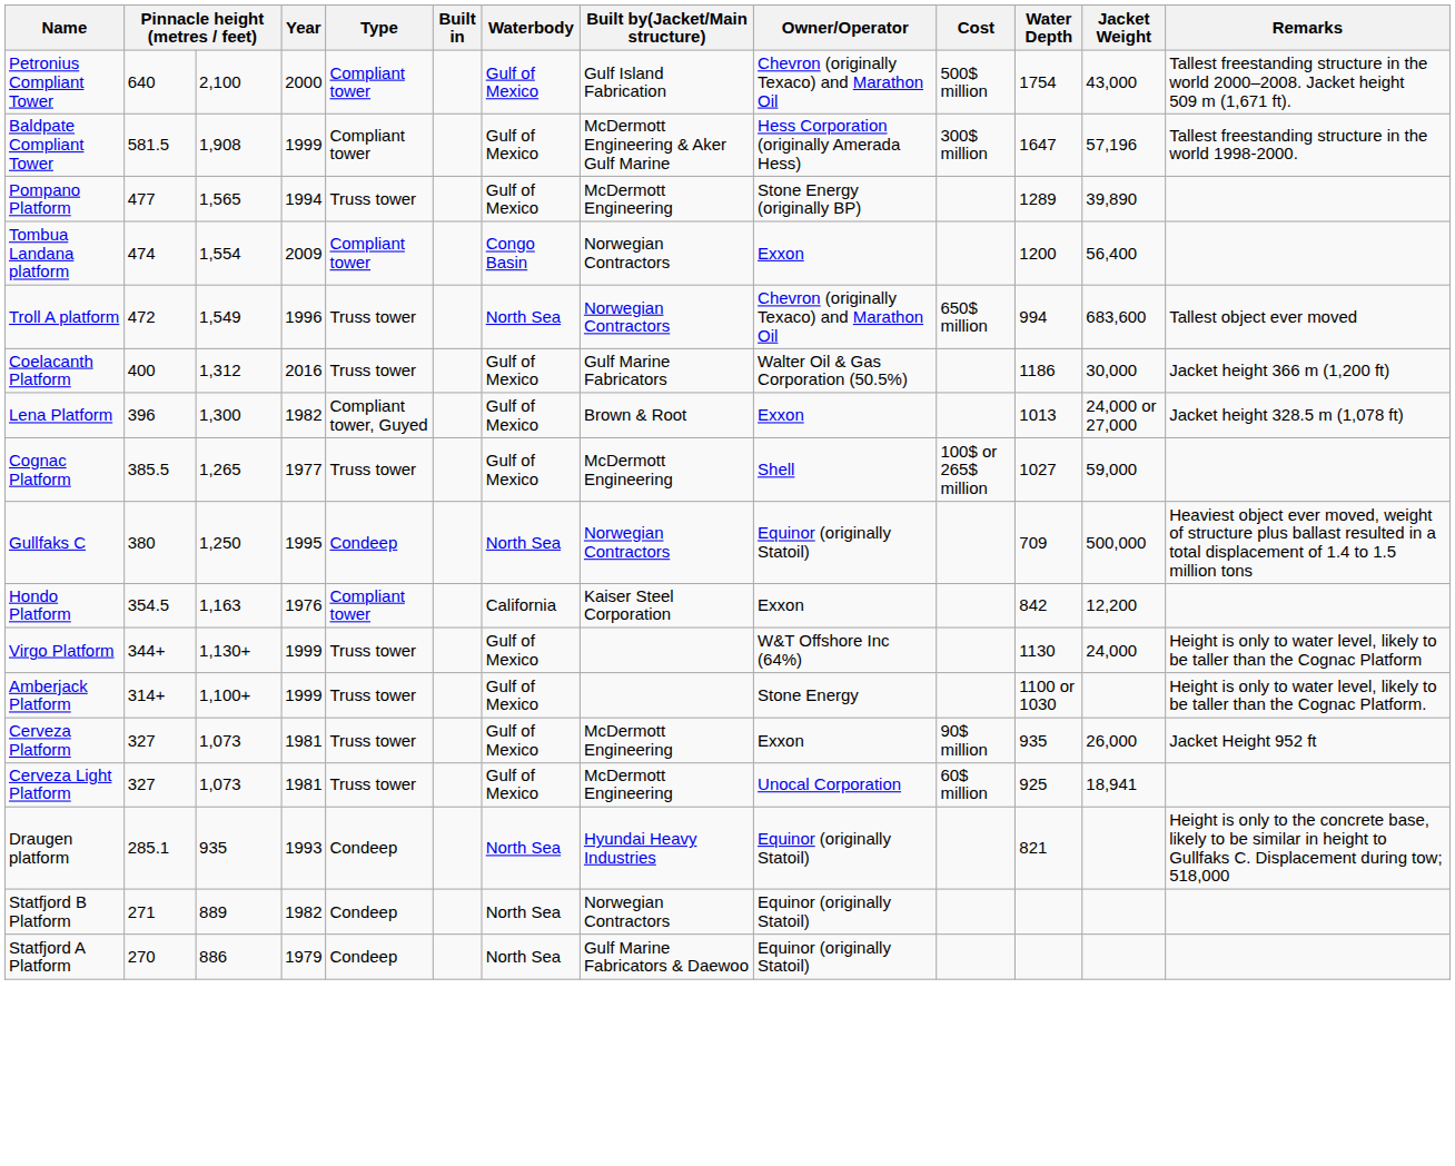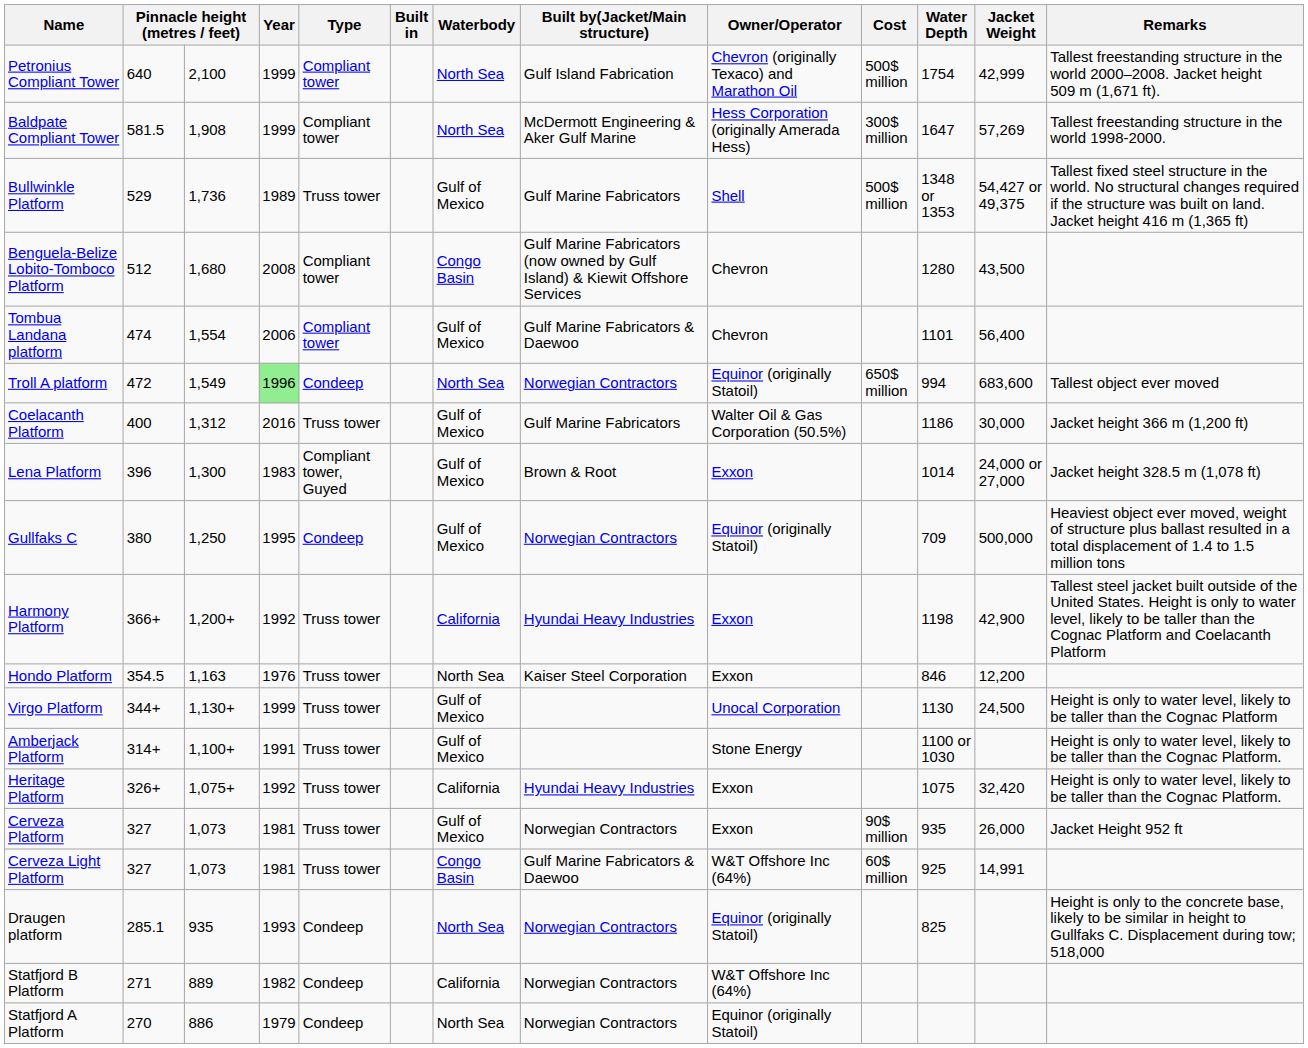 <table class="wikitable sortable"  style="font-size: 90%;">
 <tr>
 <th>Name</th>
 <th colspan="2">Pinnacle height (metres / feet)</th>
 <th>Year</th>
 <th>Type</th>
 <th>Built in</th>
 <th>Waterbody</th>
 <th>Built by(Jacket/Main structure)</th>
 <th>Owner/Operator</th>
 <th>Cost</th>
 <th>Water Depth</th>
 <th>Jacket Weight</th>
 <th>Remarks</th>
 </tr>
 <tr>
 <td><a href='#'>Petronius Compliant Tower</a></td>
 <td>640</td>
 <td>2,100</td>
-<td>2000</td>
+<td>1999</td>
 <td><a href='#'>Compliant tower</a></td>
 <td></td>
-<td><a href='#'>Gulf of Mexico</a></td>
+<td><a href='#'>North Sea</a></td>
 <td>Gulf Island Fabrication</td>
 <td><a href='#'>Chevron</a> (originally Texaco) and <a href='#'>Marathon Oil</a></td>
 <td>500$ million</td>
 <td>1754</td>
-<td>43,000</td>
+<td>42,999</td>
 <td>Tallest freestanding structure in the world 2000–2008. Jacket height 509 m (1,671 ft).</td>
 </tr>
 <tr>
 <td><a href='#'>Baldpate Compliant Tower</a></td>
 <td>581.5</td>
 <td>1,908</td>
 <td>1999</td>
 <td>Compliant tower</td>
 <td></td>
-<td>Gulf of Mexico</td>
+<td><a href='#'>North Sea</a></td>
 <td>McDermott Engineering & Aker Gulf Marine</td>
 <td><a href='#'>Hess Corporation</a> (originally Amerada Hess)</td>
 <td>300$ million</td>
 <td>1647</td>
-<td>57,196</td>
+<td>57,269</td>
 <td>Tallest freestanding structure in the world 1998-2000.</td>
 </tr>
 <tr>
-<td><a href='#'>Pompano Platform</a></td>
-<td>477</td>
-<td>1,565</td>
-<td>1994</td>
+<td><a href='#'>Bullwinkle Platform</a></td>
+<td>529</td>
+<td>1,736</td>
+<td>1989</td>
 <td>Truss tower</td>
 <td></td>
 <td>Gulf of Mexico</td>
-<td>McDermott Engineering</td>
-<td>Stone Energy (originally BP)</td>
+<td>Gulf Marine Fabricators</td>
+<td><a href='#'>Shell</a></td>
+<td>500$ million</td>
+<td>1348 or 1353</td>
+<td>54,427 or 49,375</td>
+<td>Tallest fixed steel structure in the world. No structural changes required if the structure was built on land. Jacket height 416 m (1,365 ft)</td>
+</tr>
+<tr>
+<td><a href='#'>Benguela-Belize Lobito-Tomboco Platform</a></td>
+<td>512</td>
+<td>1,680</td>
+<td>2008</td>
+<td>Compliant tower</td>
 <td></td>
-<td>1289</td>
-<td>39,890</td>
+<td><a href='#'>Congo Basin</a></td>
+<td>Gulf Marine Fabricators (now owned by Gulf Island) & Kiewit Offshore Services</td>
+<td>Chevron</td>
+<td></td>
+<td>1280</td>
+<td>43,500</td>
 <td></td>
 </tr>
 <tr>
 <td><a href='#'>Tombua Landana platform</a></td>
 <td>474</td>
 <td>1,554</td>
-<td>2009</td>
+<td>2006</td>
 <td><a href='#'>Compliant tower</a></td>
 <td></td>
-<td><a href='#'>Congo Basin</a></td>
-<td>Norwegian Contractors</td>
-<td><a href='#'>Exxon</a></td>
+<td>Gulf of Mexico</td>
+<td>Gulf Marine Fabricators & Daewoo</td>
+<td>Chevron</td>
 <td></td>
-<td>1200</td>
+<td>1101</td>
 <td>56,400</td>
 <td></td>
 </tr>
 <tr>
 <td><a href='#'>Troll A platform</a></td>
 <td>472</td>
 <td>1,549</td>
-<td>1996</td>
-<td>Truss tower</td>
+<td style="background: lightgreen;">1996</td>
+<td><a href='#'>Condeep</a></td>
 <td></td>
 <td><a href='#'>North Sea</a></td>
 <td><a href='#'>Norwegian Contractors</a></td>
-<td><a href='#'>Chevron</a> (originally Texaco) and <a href='#'>Marathon Oil</a></td>
+<td><a href='#'>Equinor</a> (originally Statoil)</td>
 <td>650$ million</td>
 <td>994</td>
 <td>683,600</td>
 <td>Tallest object ever moved</td>
 </tr>
 <tr>
 <td><a href='#'>Coelacanth Platform</a></td>
 <td>400</td>
 <td>1,312</td>
 <td>2016</td>
 <td>Truss tower</td>
 <td></td>
 <td>Gulf of Mexico</td>
 <td>Gulf Marine Fabricators</td>
 <td>Walter Oil & Gas Corporation (50.5%)</td>
 <td></td>
 <td>1186</td>
 <td>30,000</td>
 <td>Jacket height 366 m (1,200 ft)</td>
 </tr>
 <tr>
 <td><a href='#'>Lena Platform</a></td>
 <td>396</td>
 <td>1,300</td>
-<td>1982</td>
+<td>1983</td>
 <td>Compliant tower, Guyed</td>
 <td></td>
 <td>Gulf of Mexico</td>
 <td>Brown & Root</td>
 <td><a href='#'>Exxon</a></td>
 <td></td>
-<td>1013</td>
+<td>1014</td>
 <td>24,000 or 27,000</td>
 <td>Jacket height 328.5 m (1,078 ft)</td>
-</tr>
-<tr>
-<td><a href='#'>Cognac Platform</a></td>
-<td>385.5</td>
-<td>1,265</td>
-<td>1977</td>
-<td>Truss tower</td>
-<td></td>
-<td>Gulf of Mexico</td>
-<td>McDermott Engineering</td>
-<td><a href='#'>Shell</a></td>
-<td>100$ or 265$ million</td>
-<td>1027</td>
-<td>59,000</td>
-<td></td>
 </tr>
 <tr>
 <td><a href='#'>Gullfaks C</a></td>
 <td>380</td>
 <td>1,250</td>
 <td>1995</td>
 <td><a href='#'>Condeep</a></td>
 <td></td>
-<td><a href='#'>North Sea</a></td>
+<td>Gulf of Mexico</td>
 <td><a href='#'>Norwegian Contractors</a></td>
 <td><a href='#'>Equinor</a> (originally Statoil)</td>
 <td></td>
 <td>709</td>
 <td>500,000</td>
 <td>Heaviest object ever moved, weight of structure plus ballast resulted in a total displacement of 1.4 to 1.5 million tons</td>
 </tr>
 <tr>
+<td><a href='#'>Harmony Platform</a></td>
+<td>366+</td>
+<td>1,200+</td>
+<td>1992</td>
+<td>Truss tower</td>
+<td></td>
+<td><a href='#'>California</a></td>
+<td><a href='#'>Hyundai Heavy Industries</a></td>
+<td><a href='#'>Exxon</a></td>
+<td></td>
+<td>1198</td>
+<td>42,900</td>
+<td>Tallest steel jacket built outside of the United States. Height is only to water level, likely to be taller than the Cognac Platform and Coelacanth Platform</td>
+</tr>
+<tr>
 <td><a href='#'>Hondo Platform</a></td>
 <td>354.5</td>
 <td>1,163</td>
 <td>1976</td>
-<td><a href='#'>Compliant tower</a></td>
+<td>Truss tower</td>
 <td></td>
-<td>California</td>
+<td>North Sea</td>
 <td>Kaiser Steel Corporation</td>
 <td>Exxon</td>
 <td></td>
-<td>842</td>
+<td>846</td>
 <td>12,200</td>
 <td></td>
 </tr>
 <tr>
 <td><a href='#'>Virgo Platform</a></td>
 <td>344+</td>
 <td>1,130+</td>
 <td>1999</td>
 <td>Truss tower</td>
 <td></td>
 <td>Gulf of Mexico</td>
 <td></td>
-<td>W&T Offshore Inc (64%)</td>
+<td><a href='#'>Unocal Corporation</a></td>
 <td></td>
 <td>1130</td>
-<td>24,000</td>
+<td>24,500</td>
 <td>Height is only to water level, likely to be taller than the Cognac Platform</td>
 </tr>
 <tr>
 <td><a href='#'>Amberjack Platform</a></td>
 <td>314+</td>
 <td>1,100+</td>
-<td>1999</td>
+<td>1991</td>
 <td>Truss tower</td>
 <td></td>
 <td>Gulf of Mexico</td>
 <td></td>
 <td>Stone Energy</td>
 <td></td>
 <td>1100 or 1030</td>
 <td></td>
 <td>Height is only to water level, likely to be taller than the Cognac Platform.</td>
 </tr>
 <tr>
+<td><a href='#'>Heritage Platform</a></td>
+<td>326+</td>
+<td>1,075+</td>
+<td>1992</td>
+<td>Truss tower</td>
+<td></td>
+<td>California</td>
+<td><a href='#'>Hyundai Heavy Industries</a></td>
+<td>Exxon</td>
+<td></td>
+<td>1075</td>
+<td>32,420</td>
+<td>Height is only to water level, likely to be taller than the Cognac Platform.</td>
+</tr>
+<tr>
 <td><a href='#'>Cerveza Platform</a></td>
 <td>327</td>
 <td>1,073</td>
 <td>1981</td>
 <td>Truss tower</td>
 <td></td>
 <td>Gulf of Mexico</td>
-<td>McDermott Engineering</td>
+<td>Norwegian Contractors</td>
 <td>Exxon</td>
 <td>90$ million</td>
 <td>935</td>
 <td>26,000</td>
 <td>Jacket Height 952 ft</td>
 </tr>
 <tr>
 <td><a href='#'>Cerveza Light Platform</a></td>
 <td>327</td>
 <td>1,073</td>
 <td>1981</td>
 <td>Truss tower</td>
 <td></td>
-<td>Gulf of Mexico</td>
-<td>McDermott Engineering</td>
-<td><a href='#'>Unocal Corporation</a></td>
+<td><a href='#'>Congo Basin</a></td>
+<td>Gulf Marine Fabricators & Daewoo</td>
+<td>W&T Offshore Inc (64%)</td>
 <td>60$ million</td>
 <td>925</td>
-<td>18,941</td>
+<td>14,991</td>
 <td></td>
 </tr>
 <tr>
 <td>Draugen platform</td>
 <td>285.1</td>
 <td>935</td>
 <td>1993</td>
 <td>Condeep</td>
 <td></td>
 <td><a href='#'>North Sea</a></td>
-<td><a href='#'>Hyundai Heavy Industries</a></td>
+<td><a href='#'>Norwegian Contractors</a></td>
 <td><a href='#'>Equinor</a> (originally Statoil)</td>
 <td></td>
-<td>821</td>
+<td>825</td>
 <td></td>
 <td>Height is only to the concrete base, likely to be similar in height to Gullfaks C. Displacement during tow; 518,000</td>
 </tr>
 <tr>
 <td>Statfjord B Platform</td>
 <td>271</td>
 <td>889</td>
 <td>1982</td>
 <td>Condeep</td>
 <td></td>
-<td>North Sea</td>
+<td>California</td>
 <td>Norwegian Contractors</td>
-<td>Equinor (originally Statoil)</td>
+<td>W&T Offshore Inc (64%)</td>
 <td></td>
 <td></td>
 <td></td>
 <td></td>
 </tr>
 <tr>
 <td>Statfjord A Platform</td>
 <td>270</td>
 <td>886</td>
 <td>1979</td>
 <td>Condeep</td>
 <td></td>
 <td>North Sea</td>
-<td>Gulf Marine Fabricators & Daewoo</td>
+<td>Norwegian Contractors</td>
 <td>Equinor (originally Statoil)</td>
 <td></td>
 <td></td>
 <td></td>
 <td></td>
 </tr>
 </table>
